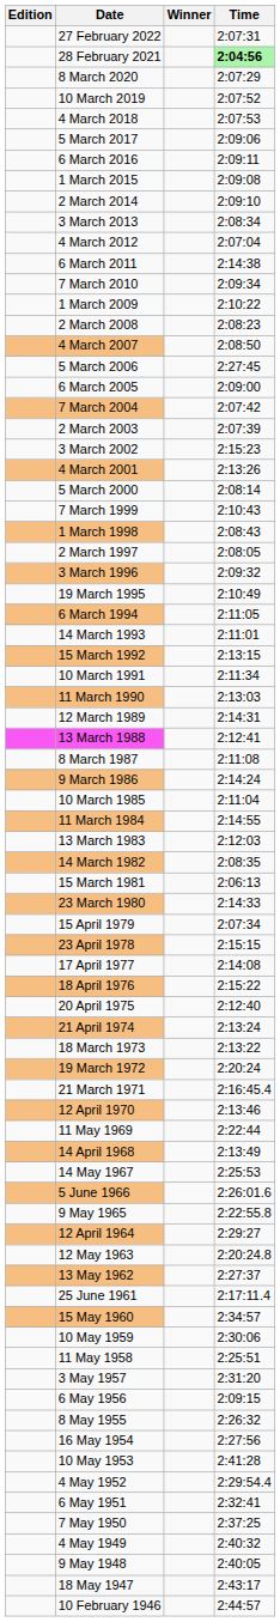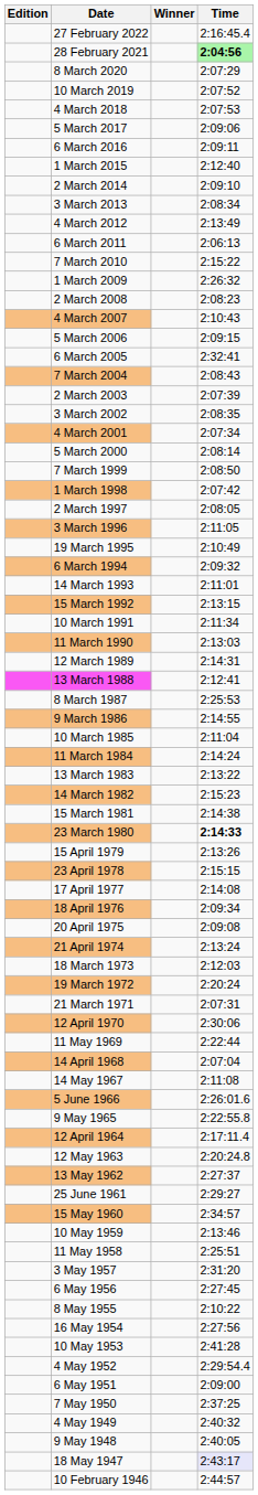 <table class="wikitable sortable">
 <tr>
 <th>Edition</th>
 <th>Date</th>
 <th>Winner</th>
 <th>Time</th>
 </tr>
 <tr>
 <td></td>
 <td>27 February 2022</td>
 <td></td>
-<td>2:07:31</td>
+<td>2:16:45.4</td>
 </tr>
 <tr>
 <td></td>
 <td>28 February 2021</td>
 <td></td>
 <td bgcolor=#A9F5A9><strong>2:04:56</strong></td>
 </tr>
 <tr>
 <td></td>
 <td>8 March 2020</td>
 <td></td>
 <td>2:07:29</td>
 </tr>
 <tr>
 <td></td>
 <td>10 March 2019</td>
 <td></td>
 <td>2:07:52</td>
 </tr>
 <tr>
 <td></td>
 <td>4 March 2018</td>
 <td></td>
 <td>2:07:53</td>
 </tr>
 <tr>
 <td></td>
 <td>5 March 2017</td>
 <td></td>
 <td>2:09:06</td>
 </tr>
 <tr>
 <td></td>
 <td>6 March 2016</td>
 <td></td>
 <td>2:09:11</td>
 </tr>
 <tr>
 <td></td>
 <td>1 March 2015</td>
 <td></td>
-<td>2:09:08</td>
+<td>2:12:40</td>
 </tr>
 <tr>
 <td></td>
 <td>2 March 2014</td>
 <td></td>
 <td>2:09:10</td>
 </tr>
 <tr>
 <td></td>
 <td>3 March 2013</td>
 <td></td>
 <td>2:08:34</td>
 </tr>
 <tr>
 <td></td>
 <td>4 March 2012</td>
 <td></td>
-<td>2:07:04</td>
+<td>2:13:49</td>
 </tr>
 <tr>
 <td></td>
 <td>6 March 2011</td>
 <td></td>
-<td>2:14:38</td>
+<td>2:06:13</td>
 </tr>
 <tr>
 <td></td>
 <td>7 March 2010</td>
 <td></td>
-<td>2:09:34</td>
+<td>2:15:22</td>
 </tr>
 <tr>
 <td></td>
 <td>1 March 2009</td>
 <td></td>
-<td>2:10:22</td>
+<td>2:26:32</td>
 </tr>
 <tr>
 <td></td>
 <td>2 March 2008</td>
 <td></td>
 <td>2:08:23</td>
 </tr>
 <tr>
 <td bgcolor=#F7BE81></td>
 <td bgcolor=#F7BE81>4 March 2007</td>
 <td></td>
-<td>2:08:50</td>
+<td>2:10:43</td>
 </tr>
 <tr>
 <td></td>
 <td>5 March 2006</td>
 <td></td>
-<td>2:27:45</td>
+<td>2:09:15</td>
 </tr>
 <tr>
 <td></td>
 <td>6 March 2005</td>
 <td></td>
-<td>2:09:00</td>
+<td>2:32:41</td>
 </tr>
 <tr>
 <td bgcolor=#F7BE81></td>
 <td bgcolor=#F7BE81>7 March 2004</td>
 <td></td>
-<td>2:07:42</td>
+<td>2:08:43</td>
 </tr>
 <tr>
 <td></td>
 <td>2 March 2003</td>
 <td></td>
 <td>2:07:39</td>
 </tr>
 <tr>
 <td></td>
 <td>3 March 2002</td>
 <td></td>
-<td>2:15:23</td>
+<td>2:08:35</td>
 </tr>
 <tr>
 <td bgcolor=#F7BE81></td>
 <td bgcolor=#F7BE81>4 March 2001</td>
 <td></td>
-<td>2:13:26</td>
+<td>2:07:34</td>
 </tr>
 <tr>
 <td></td>
 <td>5 March 2000</td>
 <td></td>
 <td>2:08:14</td>
 </tr>
 <tr>
 <td></td>
 <td>7 March 1999</td>
 <td></td>
-<td>2:10:43</td>
+<td>2:08:50</td>
 </tr>
 <tr>
 <td bgcolor=#F7BE81></td>
 <td bgcolor=#F7BE81>1 March 1998</td>
 <td></td>
-<td>2:08:43</td>
+<td>2:07:42</td>
 </tr>
 <tr>
 <td></td>
 <td>2 March 1997</td>
 <td></td>
 <td>2:08:05</td>
 </tr>
 <tr>
 <td bgcolor=#F7BE81></td>
 <td bgcolor=#F7BE81>3 March 1996</td>
 <td></td>
-<td>2:09:32</td>
+<td>2:11:05</td>
 </tr>
 <tr>
 <td></td>
 <td>19 March 1995</td>
 <td></td>
 <td>2:10:49</td>
 </tr>
 <tr>
 <td bgcolor=#F7BE81></td>
 <td bgcolor=#F7BE81>6 March 1994</td>
 <td></td>
-<td>2:11:05</td>
+<td>2:09:32</td>
 </tr>
 <tr>
 <td></td>
 <td>14 March 1993</td>
 <td></td>
 <td>2:11:01</td>
 </tr>
 <tr>
 <td bgcolor=#F7BE81></td>
 <td bgcolor=#F7BE81>15 March 1992</td>
 <td></td>
 <td>2:13:15</td>
 </tr>
 <tr>
 <td></td>
 <td>10 March 1991</td>
 <td></td>
 <td>2:11:34</td>
 </tr>
 <tr>
 <td bgcolor=#F7BE81></td>
 <td bgcolor=#F7BE81>11 March 1990</td>
 <td></td>
 <td>2:13:03</td>
 </tr>
 <tr>
 <td></td>
 <td>12 March 1989</td>
 <td></td>
 <td>2:14:31</td>
 </tr>
 <tr>
 <td bgcolor=#FA58F4></td>
 <td bgcolor=#FA58F4>13 March 1988</td>
 <td></td>
 <td>2:12:41</td>
 </tr>
 <tr>
 <td></td>
 <td>8 March 1987</td>
 <td></td>
-<td>2:11:08</td>
+<td>2:25:53</td>
 </tr>
 <tr>
 <td bgcolor=#F7BE81></td>
 <td bgcolor=#F7BE81>9 March 1986</td>
 <td></td>
-<td>2:14:24</td>
+<td>2:14:55</td>
 </tr>
 <tr>
 <td></td>
 <td>10 March 1985</td>
 <td></td>
 <td>2:11:04</td>
 </tr>
 <tr>
 <td bgcolor=#F7BE81></td>
 <td bgcolor=#F7BE81>11 March 1984</td>
 <td></td>
-<td>2:14:55</td>
+<td>2:14:24</td>
 </tr>
 <tr>
 <td></td>
 <td>13 March 1983</td>
 <td></td>
-<td>2:12:03</td>
+<td>2:13:22</td>
 </tr>
 <tr>
 <td bgcolor=#F7BE81></td>
 <td bgcolor=#F7BE81>14 March 1982</td>
 <td></td>
-<td>2:08:35</td>
+<td>2:15:23</td>
 </tr>
 <tr>
 <td></td>
 <td>15 March 1981</td>
 <td></td>
-<td>2:06:13</td>
+<td>2:14:38</td>
 </tr>
 <tr>
 <td bgcolor=#F7BE81></td>
 <td bgcolor=#F7BE81>23 March 1980</td>
 <td></td>
-<td>2:14:33</td>
+<td><strong>2:14:33</strong></td>
 </tr>
 <tr>
 <td></td>
 <td>15 April 1979</td>
 <td></td>
-<td>2:07:34</td>
+<td>2:13:26</td>
 </tr>
 <tr>
 <td bgcolor=#F7BE81></td>
 <td bgcolor=#F7BE81>23 April 1978</td>
 <td></td>
 <td>2:15:15</td>
 </tr>
 <tr>
 <td></td>
 <td>17 April 1977</td>
 <td></td>
 <td>2:14:08</td>
 </tr>
 <tr>
 <td bgcolor=#F7BE81></td>
 <td bgcolor=#F7BE81>18 April 1976</td>
 <td></td>
-<td>2:15:22</td>
+<td>2:09:34</td>
 </tr>
 <tr>
 <td></td>
 <td>20 April 1975</td>
 <td></td>
-<td>2:12:40</td>
+<td>2:09:08</td>
 </tr>
 <tr>
 <td bgcolor=#F7BE81></td>
 <td bgcolor=#F7BE81>21 April 1974</td>
 <td></td>
 <td>2:13:24</td>
 </tr>
 <tr>
 <td></td>
 <td>18 March 1973</td>
 <td></td>
-<td>2:13:22</td>
+<td>2:12:03</td>
 </tr>
 <tr>
 <td bgcolor=#F7BE81></td>
 <td bgcolor=#F7BE81>19 March 1972</td>
 <td></td>
 <td>2:20:24</td>
 </tr>
 <tr>
 <td></td>
 <td>21 March 1971</td>
 <td></td>
-<td>2:16:45.4</td>
+<td>2:07:31</td>
 </tr>
 <tr>
 <td bgcolor=#F7BE81></td>
 <td bgcolor=#F7BE81>12 April 1970</td>
 <td></td>
-<td>2:13:46</td>
+<td>2:30:06</td>
 </tr>
 <tr>
 <td></td>
 <td>11 May 1969</td>
 <td></td>
 <td>2:22:44</td>
 </tr>
 <tr>
 <td bgcolor=#F7BE81></td>
 <td bgcolor=#F7BE81>14 April 1968</td>
 <td></td>
-<td>2:13:49</td>
+<td>2:07:04</td>
 </tr>
 <tr>
 <td></td>
 <td>14 May 1967</td>
 <td></td>
-<td>2:25:53</td>
+<td>2:11:08</td>
 </tr>
 <tr>
 <td bgcolor=#F7BE81></td>
 <td bgcolor=#F7BE81>5 June 1966</td>
 <td></td>
 <td>2:26:01.6</td>
 </tr>
 <tr>
 <td></td>
 <td>9 May 1965</td>
 <td></td>
 <td>2:22:55.8</td>
 </tr>
 <tr>
 <td bgcolor=#F7BE81></td>
 <td bgcolor=#F7BE81>12 April 1964</td>
 <td></td>
-<td>2:29:27</td>
+<td>2:17:11.4</td>
 </tr>
 <tr>
 <td></td>
 <td>12 May 1963</td>
 <td></td>
 <td>2:20:24.8</td>
 </tr>
 <tr>
 <td bgcolor=#F7BE81></td>
 <td bgcolor=#F7BE81>13 May 1962</td>
 <td></td>
 <td>2:27:37</td>
 </tr>
 <tr>
 <td></td>
 <td>25 June 1961</td>
 <td></td>
-<td>2:17:11.4</td>
+<td>2:29:27</td>
 </tr>
 <tr>
 <td bgcolor=#F7BE81></td>
 <td bgcolor=#F7BE81>15 May 1960</td>
 <td></td>
 <td>2:34:57</td>
 </tr>
 <tr>
 <td></td>
 <td>10 May 1959</td>
 <td></td>
-<td>2:30:06</td>
+<td>2:13:46</td>
 </tr>
 <tr>
 <td></td>
 <td>11 May 1958</td>
 <td></td>
 <td>2:25:51</td>
 </tr>
 <tr>
 <td></td>
 <td>3 May 1957</td>
 <td></td>
 <td>2:31:20</td>
 </tr>
 <tr>
 <td></td>
 <td>6 May 1956</td>
 <td></td>
-<td>2:09:15</td>
+<td>2:27:45</td>
 </tr>
 <tr>
 <td></td>
 <td>8 May 1955</td>
 <td></td>
-<td>2:26:32</td>
+<td>2:10:22</td>
 </tr>
 <tr>
 <td></td>
 <td>16 May 1954</td>
 <td></td>
 <td>2:27:56</td>
 </tr>
 <tr>
 <td></td>
 <td>10 May 1953</td>
 <td></td>
 <td>2:41:28</td>
 </tr>
 <tr>
 <td></td>
 <td>4 May 1952</td>
 <td></td>
 <td>2:29:54.4</td>
 </tr>
 <tr>
 <td></td>
 <td>6 May 1951</td>
 <td></td>
-<td>2:32:41</td>
+<td>2:09:00</td>
 </tr>
 <tr>
 <td></td>
 <td>7 May 1950</td>
 <td></td>
 <td>2:37:25</td>
 </tr>
 <tr>
 <td></td>
 <td>4 May 1949</td>
 <td></td>
 <td>2:40:32</td>
 </tr>
 <tr>
 <td></td>
 <td>9 May 1948</td>
 <td></td>
 <td>2:40:05</td>
 </tr>
 <tr>
 <td></td>
 <td>18 May 1947</td>
 <td></td>
-<td>2:43:17</td>
+<td style="background: lavender;">2:43:17</td>
 </tr>
 <tr>
 <td></td>
 <td>10 February 1946</td>
 <td></td>
 <td>2:44:57</td>
 </tr>
 </table>
